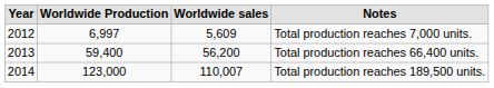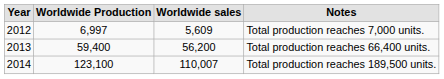 <table class="wikitable" style=";">
 <tr align="center">
 <td style="background:#e2e2e2;"><strong>Year</strong></td>
 <td style="background:#e2e2e2;"><strong>Worldwide Production</strong></td>
 <td style="background:#e2e2e2;"><strong>Worldwide sales</strong></td>
 <td style="background:#e2e2e2;"><strong>Notes</strong></td>
 </tr>
 <tr>
 <td>2012</td>
 <td align="center">6,997</td>
 <td align="center">5,609</td>
 <td>Total production reaches 7,000 units.</td>
 </tr>
 <tr>
 <td>2013</td>
 <td align="center">59,400</td>
 <td align="center">56,200</td>
 <td>Total production reaches 66,400 units.</td>
 </tr>
 <tr>
 <td>2014</td>
-<td align="center">123,000</td>
+<td align="center">123,100</td>
 <td align="center">110,007</td>
 <td>Total production reaches 189,500 units.</td>
 </tr>
 </table>
